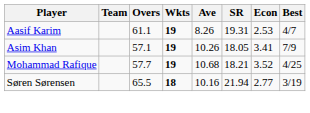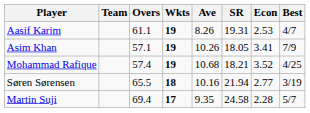 <table class="wikitable">
 <tr>
 <th>Player</th>
 <th>Team</th>
 <th>Overs</th>
 <th>Wkts</th>
 <th>Ave</th>
 <th>SR</th>
 <th>Econ</th>
 <th>Best</th>
 </tr>
 <tr>
 <td><a href='#'>Aasif Karim</a></td>
 <td></td>
 <td>61.1</td>
 <td><strong>19</strong></td>
 <td>8.26</td>
 <td>19.31</td>
 <td>2.53</td>
 <td>4/7</td>
 </tr>
 <tr>
 <td><a href='#'>Asim Khan</a></td>
 <td></td>
 <td>57.1</td>
 <td><strong>19</strong></td>
 <td>10.26</td>
 <td>18.05</td>
 <td>3.41</td>
 <td>7/9</td>
 </tr>
 <tr>
 <td><a href='#'>Mohammad Rafique</a></td>
 <td></td>
-<td>57.7</td>
+<td>57.4</td>
 <td><strong>19</strong></td>
 <td>10.68</td>
 <td>18.21</td>
 <td>3.52</td>
 <td>4/25</td>
 </tr>
 <tr>
 <td>Søren Sørensen</td>
 <td></td>
 <td>65.5</td>
 <td><strong>18</strong></td>
 <td>10.16</td>
 <td>21.94</td>
 <td>2.77</td>
 <td>3/19</td>
 </tr>
+<tr>
+<td><a href='#'>Martin Suji</a></td>
+<td></td>
+<td>69.4</td>
+<td><strong>17</strong></td>
+<td>9.35</td>
+<td>24.58</td>
+<td>2.28</td>
+<td>5/7</td>
+</tr>
 </table>
